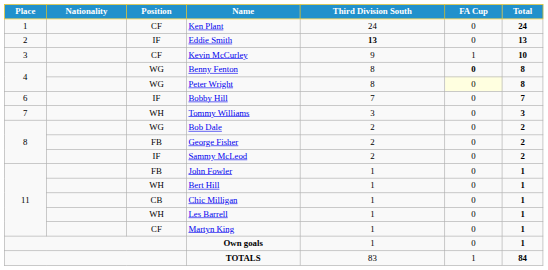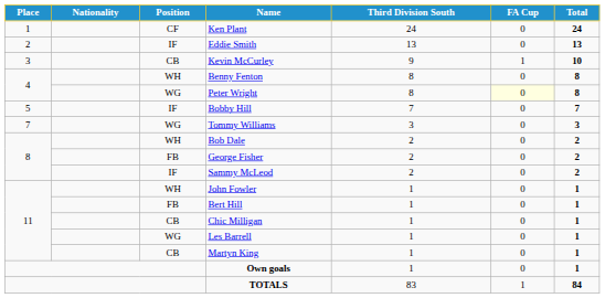 <table class="wikitable" style="text-align:center; font-size:90%; width:100%;">
 <tr>
 <th style="background:#2191CC; color:white; border:1px solid #F7C408; text-align:center;">Place</th>
 <th style="background:#2191CC; color:white; border:1px solid #F7C408; text-align:center;">Nationality</th>
 <th style="background:#2191CC; color:white; border:1px solid #F7C408; text-align:center;">Position</th>
 <th style="background:#2191CC; color:white; border:1px solid #F7C408; text-align:center;">Name</th>
 <th style="background:#2191CC; color:white; border:1px solid #F7C408; text-align:center;">Third Division South</th>
 <th style="background:#2191CC; color:white; border:1px solid #F7C408; text-align:center;">FA Cup</th>
 <th style="background:#2191CC; color:white; border:1px solid #F7C408; text-align:center;">Total</th>
 </tr>
 <tr>
 <td>1</td>
 <td></td>
 <td>CF</td>
 <td align="left"><a href='#'>Ken Plant</a></td>
 <td>24</td>
 <td>0</td>
 <td><strong>24</strong></td>
 </tr>
 <tr>
 <td>2</td>
 <td></td>
 <td>IF</td>
 <td align="left"><a href='#'>Eddie Smith</a></td>
-<td><strong>13</strong></td>
+<td>13</td>
 <td>0</td>
 <td><strong>13</strong></td>
 </tr>
 <tr>
 <td>3</td>
 <td></td>
-<td>CF</td>
+<td>CB</td>
 <td align="left"><a href='#'>Kevin McCurley</a></td>
 <td>9</td>
 <td>1</td>
 <td><strong>10</strong></td>
 </tr>
 <tr>
 <td rowspan="2">4</td>
 <td></td>
-<td>WG</td>
+<td>WH</td>
 <td align="left"><a href='#'>Benny Fenton</a></td>
 <td>8</td>
-<td><strong>0</strong></td>
+<td>0</td>
 <td><strong>8</strong></td>
 </tr>
 <tr>
 <td></td>
 <td>WG</td>
 <td align="left"><a href='#'>Peter Wright</a></td>
 <td>8</td>
 <td style="background: lightyellow;">0</td>
 <td><strong>8</strong></td>
 </tr>
 <tr>
-<td>6</td>
+<td>5</td>
 <td></td>
 <td>IF</td>
 <td align="left"><a href='#'>Bobby Hill</a></td>
 <td>7</td>
 <td>0</td>
 <td><strong>7</strong></td>
 </tr>
 <tr>
 <td>7</td>
 <td></td>
-<td>WH</td>
+<td>WG</td>
 <td align="left"><a href='#'>Tommy Williams</a></td>
 <td>3</td>
 <td>0</td>
 <td><strong>3</strong></td>
 </tr>
 <tr>
 <td rowspan="3">8</td>
 <td></td>
-<td>WG</td>
+<td>WH</td>
 <td align="left"><a href='#'>Bob Dale</a></td>
 <td>2</td>
 <td>0</td>
 <td><strong>2</strong></td>
 </tr>
 <tr>
 <td></td>
 <td>FB</td>
 <td align="left"><a href='#'>George Fisher</a></td>
 <td>2</td>
 <td>0</td>
 <td><strong>2</strong></td>
 </tr>
 <tr>
 <td></td>
 <td>IF</td>
 <td align="left"><a href='#'>Sammy McLeod</a></td>
 <td>2</td>
 <td>0</td>
 <td><strong>2</strong></td>
 </tr>
 <tr>
 <td rowspan="5">11</td>
 <td></td>
-<td>FB</td>
+<td>WH</td>
 <td align="left"><a href='#'>John Fowler</a></td>
 <td>1</td>
 <td>0</td>
 <td><strong>1</strong></td>
 </tr>
 <tr>
 <td></td>
-<td>WH</td>
+<td>FB</td>
 <td align="left"><a href='#'>Bert Hill</a></td>
 <td>1</td>
 <td>0</td>
 <td><strong>1</strong></td>
 </tr>
 <tr>
 <td></td>
 <td>CB</td>
 <td align="left"><a href='#'>Chic Milligan</a></td>
 <td>1</td>
 <td>0</td>
 <td><strong>1</strong></td>
 </tr>
 <tr>
 <td></td>
-<td>WH</td>
+<td>WG</td>
 <td align="left"><a href='#'>Les Barrell</a></td>
 <td>1</td>
 <td>0</td>
 <td><strong>1</strong></td>
 </tr>
 <tr>
 <td></td>
-<td>CF</td>
+<td>CB</td>
 <td align="left"><a href='#'>Martyn King</a></td>
 <td>1</td>
 <td>0</td>
 <td><strong>1</strong></td>
 </tr>
 <tr>
 <td colspan="3"></td>
 <td><strong>Own goals</strong></td>
 <td>1</td>
 <td>0</td>
 <td><strong>1</strong></td>
 </tr>
 <tr>
 <td colspan="3"></td>
 <td><strong>TOTALS</strong></td>
 <td>83</td>
 <td>1</td>
 <td><strong>84</strong></td>
 </tr>
 </table>
